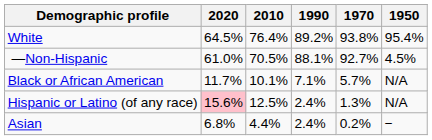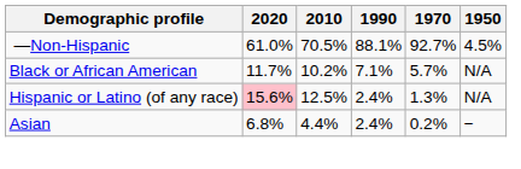 <table class="wikitable sortable collapsible" style="font-size: 90%;">
 <tr>
 <th>Demographic profile</th>
 <th>2020</th>
 <th>2010</th>
 <th>1990</th>
 <th>1970</th>
 <th>1950</th>
-</tr>
-<tr>
-<td><a href='#'>White</a></td>
-<td>64.5%</td>
-<td>76.4%</td>
-<td>89.2%</td>
-<td>93.8%</td>
-<td>95.4%</td>
 </tr>
 <tr>
 <td> —<a href='#'>Non-Hispanic</a></td>
 <td>61.0%</td>
 <td>70.5%</td>
 <td>88.1%</td>
 <td>92.7%</td>
 <td>4.5%</td>
 </tr>
 <tr>
 <td><a href='#'>Black or African American</a></td>
 <td>11.7%</td>
-<td>10.1%</td>
+<td>10.2%</td>
 <td>7.1%</td>
 <td>5.7%</td>
 <td>N/A</td>
 </tr>
 <tr>
 <td><a href='#'>Hispanic or Latino</a> (of any race)</td>
 <td style="background: pink;">15.6%</td>
 <td>12.5%</td>
 <td>2.4%</td>
 <td>1.3%</td>
 <td>N/A</td>
 </tr>
 <tr>
 <td><a href='#'>Asian</a></td>
 <td>6.8%</td>
 <td>4.4%</td>
 <td>2.4%</td>
 <td>0.2%</td>
 <td>−</td>
 </tr>
 </table>
